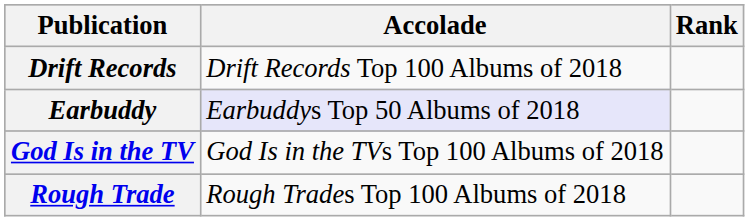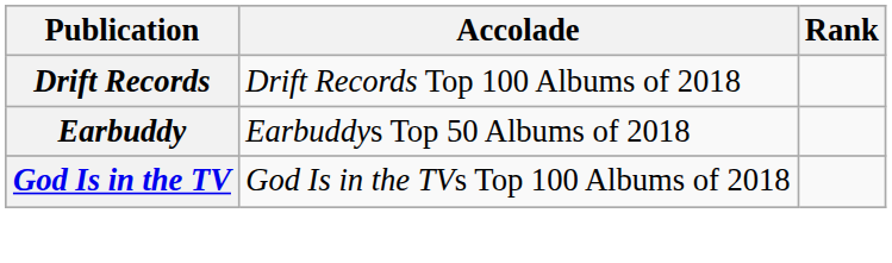 <table class="wikitable sortable plainrowheaders">
 <tr>
 <th scope="col">Publication</th>
 <th scope="col">Accolade</th>
 <th scope="col">Rank</th>
 </tr>
 <tr>
 <th scope="row"><em>Drift Records</em></th>
 <td><em>Drift Records</em> Top 100 Albums of 2018</td>
 <td></td>
 </tr>
 <tr>
 <th scope="row"><em>Earbuddy</em></th>
-<td style="background: lavender;"><em>Earbuddy</em>s Top 50 Albums of 2018</td>
+<td><em>Earbuddy</em>s Top 50 Albums of 2018</td>
 <td></td>
 </tr>
 <tr>
 <th scope="row"><em><a href='#'>God Is in the TV</a></em></th>
 <td><em>God Is in the TV</em>s Top 100 Albums of 2018</td>
 <td></td>
 </tr>
-<tr>
-<th scope="row"><em><a href='#'>Rough Trade</a></em></th>
-<td><em>Rough Trade</em>s Top 100 Albums of 2018</td>
-<td></td>
-</tr>
 </table>
